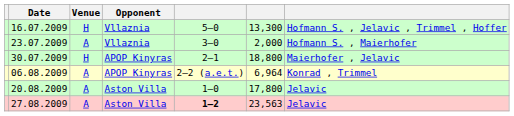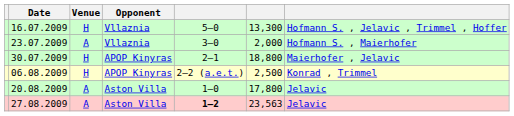 <table class="wikitable" Style="text-align: center">
 <tr>
 <th></th>
 <th>Date</th>
 <th>Venue</th>
 <th>Opponent</th>
 <th></th>
 <th></th>
 <th></th>
 </tr>
 <tr style="background:#cfc">
 <td></td>
 <td>16.07.2009</td>
 <td><a href='#'>H</a></td>
 <td align="left"><a href='#'>Vllaznia</a> </td>
 <td>5–0</td>
 <td align="right">13,300</td>
 <td align="left"><a href='#'>Hofmann S.</a> , <a href='#'>Jelavic</a>  , <a href='#'>Trimmel</a> , <a href='#'>Hoffer</a> </td>
 </tr>
 <tr style="background:#cfc">
 <td></td>
 <td>23.07.2009</td>
 <td><a href='#'>A</a></td>
 <td align="left"><a href='#'>Vllaznia</a> </td>
 <td>3–0</td>
 <td align="right">2,000</td>
 <td align="left"><a href='#'>Hofmann S.</a>  , <a href='#'>Maierhofer</a> </td>
 </tr>
 <tr style="background:#cfc">
 <td></td>
 <td>30.07.2009</td>
 <td><a href='#'>H</a></td>
 <td align="left"><a href='#'>APOP Kinyras</a> </td>
 <td>2–1</td>
 <td align="right">18,800</td>
 <td align="left"><a href='#'>Maierhofer</a> , <a href='#'>Jelavic</a> </td>
 </tr>
 <tr style="background:#ffc">
 <td></td>
 <td>06.08.2009</td>
-<td><a href='#'>A</a></td>
+<td><a href='#'>H</a></td>
 <td align="left"><a href='#'>APOP Kinyras</a> </td>
 <td>2–2 (<a href='#'>a.e.t.</a>)</td>
-<td align="right">6,964</td>
+<td align="right">2,500</td>
 <td align="left"><a href='#'>Konrad</a> , <a href='#'>Trimmel</a> </td>
 </tr>
 <tr style="background:#cfc">
 <td></td>
 <td>20.08.2009</td>
 <td><a href='#'>A</a></td>
 <td align="left"><a href='#'>Aston Villa</a> </td>
 <td>1–0</td>
 <td align="right">17,800</td>
 <td align="left"><a href='#'>Jelavic</a> </td>
 </tr>
 <tr style="background:#fcc">
 <td></td>
 <td>27.08.2009</td>
 <td><a href='#'>A</a></td>
 <td align="left"><a href='#'>Aston Villa</a> </td>
 <td><strong>1–2</strong></td>
 <td align="right">23,563</td>
 <td align="left"><a href='#'>Jelavic</a> </td>
 </tr>
 </table>
